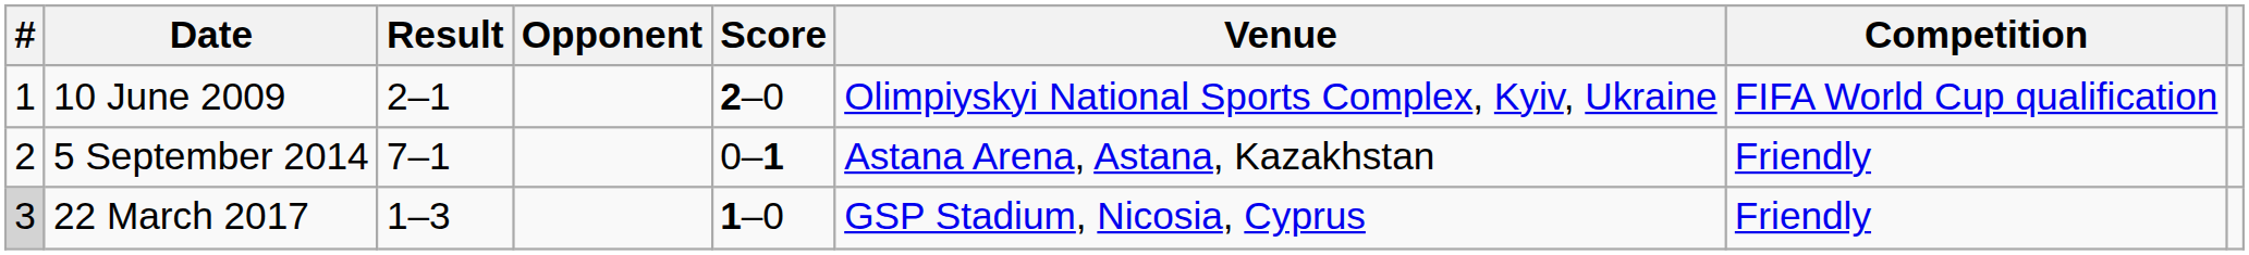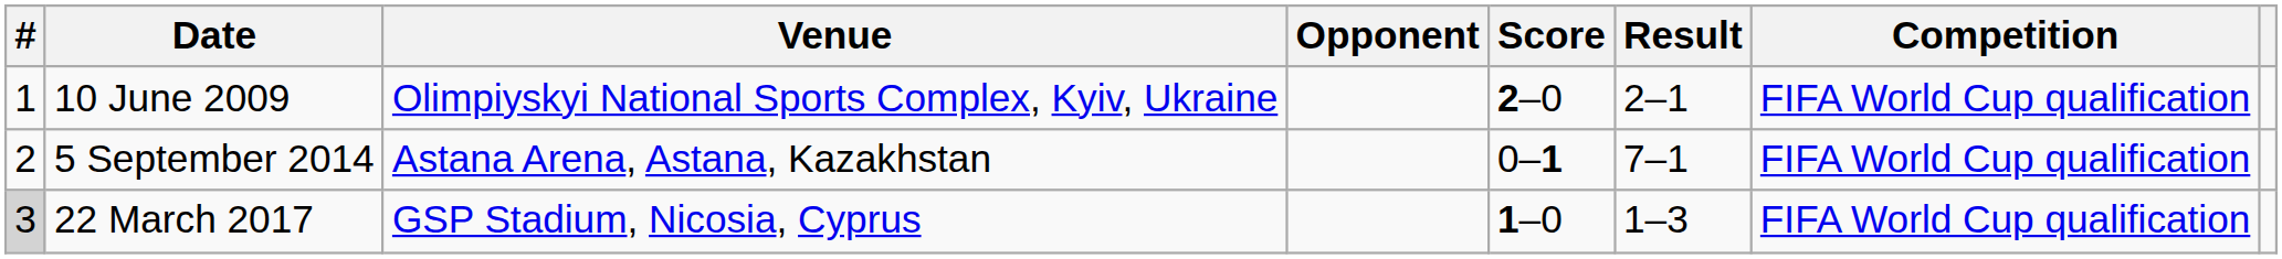 <table class="wikitable">
 <tr>
 <th>#</th>
 <th>Date</th>
-<th>Result</th>
+<th>Venue</th>
 <th>Opponent</th>
 <th>Score</th>
-<th>Venue</th>
+<th>Result</th>
 <th>Competition</th>
 <th></th>
 </tr>
 <tr>
 <td align=center>1</td>
 <td>10 June 2009</td>
-<td>2–1</td>
+<td><a href='#'>Olimpiyskyi National Sports Complex</a>, <a href='#'>Kyiv</a>, <a href='#'>Ukraine</a></td>
 <td></td>
 <td><strong>2</strong>–0</td>
-<td><a href='#'>Olimpiyskyi National Sports Complex</a>, <a href='#'>Kyiv</a>, <a href='#'>Ukraine</a></td>
+<td>2–1</td>
 <td><a href='#'>FIFA World Cup qualification</a></td>
 <td></td>
 </tr>
 <tr>
 <td align=center>2</td>
 <td>5 September 2014</td>
-<td>7–1</td>
+<td><a href='#'>Astana Arena</a>, <a href='#'>Astana</a>, Kazakhstan</td>
 <td></td>
 <td>0–<strong>1</strong></td>
-<td><a href='#'>Astana Arena</a>, <a href='#'>Astana</a>, Kazakhstan</td>
-<td><a href='#'>Friendly</a></td>
+<td>7–1</td>
+<td><a href='#'>FIFA World Cup qualification</a></td>
 <td></td>
 </tr>
 <tr>
 <td align=center style="background: lightgrey;">3</td>
 <td>22 March 2017</td>
-<td>1–3</td>
+<td><a href='#'>GSP Stadium</a>, <a href='#'>Nicosia</a>, <a href='#'>Cyprus</a></td>
 <td></td>
 <td><strong>1</strong>–0</td>
-<td><a href='#'>GSP Stadium</a>, <a href='#'>Nicosia</a>, <a href='#'>Cyprus</a></td>
-<td><a href='#'>Friendly</a></td>
+<td>1–3</td>
+<td><a href='#'>FIFA World Cup qualification</a></td>
 <td></td>
 </tr>
 </table>
